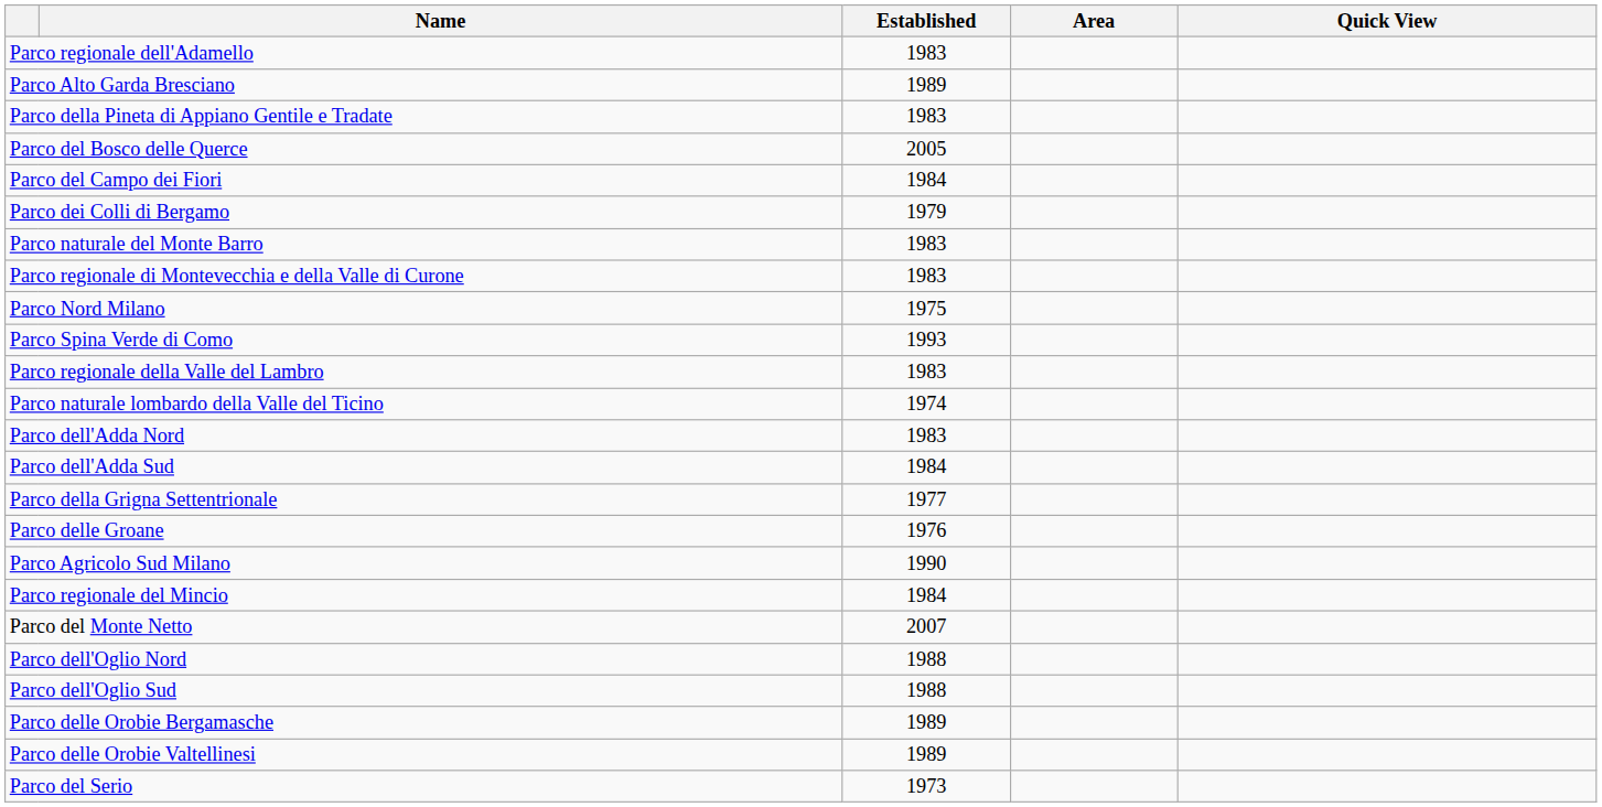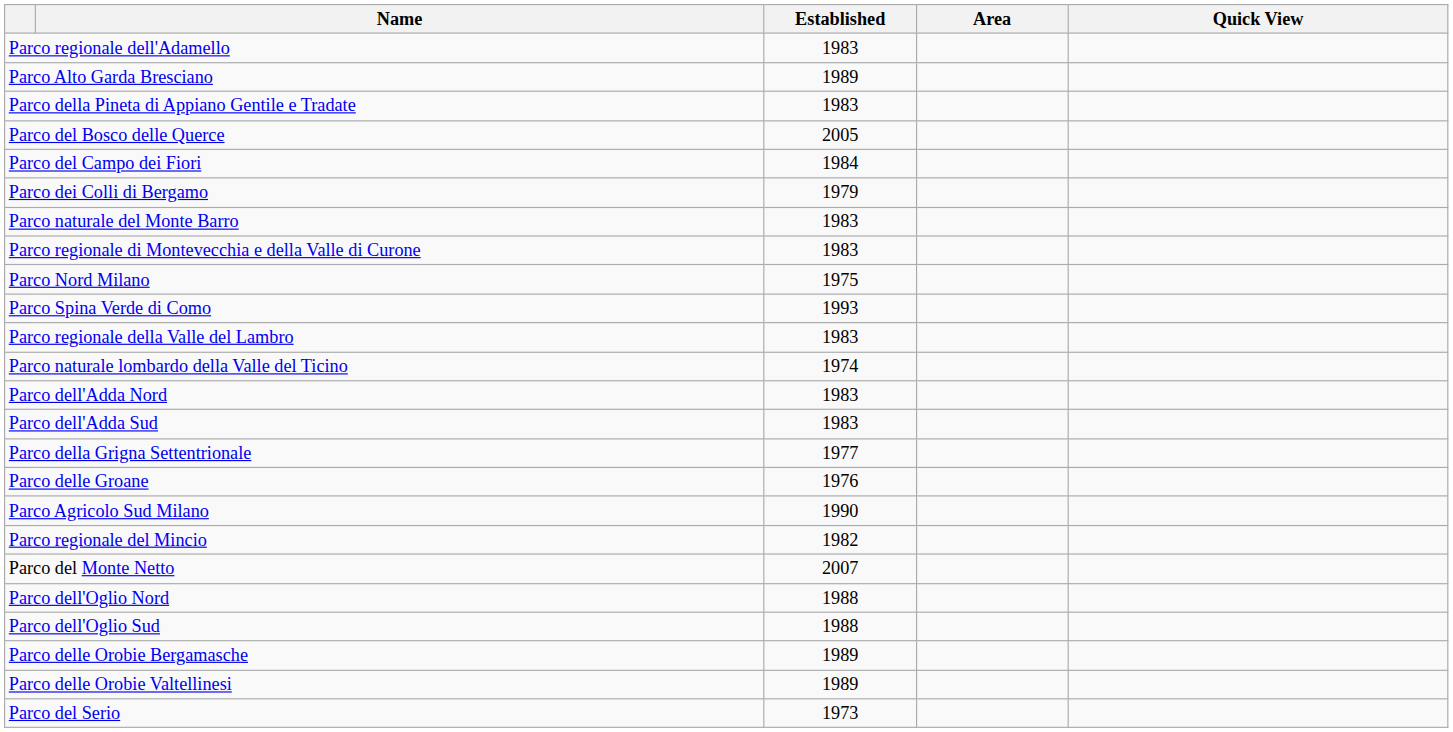 <table class="wikitable sortable" border="1" width="80%">
 <tr>
 <th style="width:2%" class="unsortable"></th>
 <th style="width:48%">Name</th>
 <th style="width:10%">Established</th>
 <th style="width:10%">Area</th>
 <th style="width:25%" class="unsortable">Quick View</th>
 </tr>
 <tr>
 <td colspan="2"><a href='#'>Parco regionale dell'Adamello</a></td>
 <td align="center">1983</td>
 <td align="center"></td>
 <td></td>
 </tr>
 <tr>
 <td colspan="2"><a href='#'>Parco Alto Garda Bresciano</a></td>
 <td align="center">1989</td>
 <td align="center"></td>
 <td></td>
 </tr>
 <tr>
 <td colspan="2"><a href='#'>Parco della Pineta di Appiano Gentile e Tradate</a></td>
 <td align="center">1983</td>
 <td align="center"></td>
 <td></td>
 </tr>
 <tr>
 <td colspan="2"><a href='#'>Parco del Bosco delle Querce</a></td>
 <td align="center">2005</td>
 <td align="center"></td>
 <td></td>
 </tr>
 <tr>
 <td colspan="2"><a href='#'>Parco del Campo dei Fiori</a></td>
 <td align="center">1984</td>
 <td align="center"></td>
 <td></td>
 </tr>
 <tr>
 <td colspan="2"><a href='#'>Parco dei Colli di Bergamo</a></td>
 <td align="center">1979</td>
 <td align="center"></td>
 <td></td>
 </tr>
 <tr>
 <td colspan="2"><a href='#'>Parco naturale del Monte Barro</a></td>
 <td align="center">1983</td>
 <td align="center"></td>
 <td></td>
 </tr>
 <tr>
 <td colspan="2"><a href='#'>Parco regionale di Montevecchia e della Valle di Curone</a></td>
 <td align="center">1983</td>
 <td align="center"></td>
 <td></td>
 </tr>
 <tr>
 <td colspan="2"><a href='#'>Parco Nord Milano</a></td>
 <td align="center">1975</td>
 <td align="center"></td>
 <td></td>
 </tr>
 <tr>
 <td colspan="2"><a href='#'>Parco Spina Verde di Como</a></td>
 <td align="center">1993</td>
 <td align="center"></td>
 <td></td>
 </tr>
 <tr>
 <td colspan="2"><a href='#'>Parco regionale della Valle del Lambro</a></td>
 <td align="center">1983</td>
 <td align="center"></td>
 <td></td>
 </tr>
 <tr>
 <td colspan="2"><a href='#'>Parco naturale lombardo della Valle del Ticino</a></td>
 <td align="center">1974</td>
 <td align="center"></td>
 <td></td>
 </tr>
 <tr>
 <td colspan="2"><a href='#'>Parco dell'Adda Nord</a></td>
 <td align="center">1983</td>
 <td align="center"></td>
 <td></td>
 </tr>
 <tr>
 <td colspan="2"><a href='#'>Parco dell'Adda Sud</a></td>
-<td align="center">1984</td>
+<td align="center">1983</td>
 <td align="center"></td>
 <td></td>
 </tr>
 <tr>
 <td colspan="2"><a href='#'>Parco della Grigna Settentrionale</a></td>
 <td align="center">1977</td>
 <td align="center"></td>
 <td></td>
 </tr>
 <tr>
 <td colspan="2"><a href='#'>Parco delle Groane</a></td>
 <td align="center">1976</td>
 <td align="center"></td>
 <td></td>
 </tr>
 <tr>
 <td colspan="2"><a href='#'>Parco Agricolo Sud Milano</a></td>
 <td align="center">1990</td>
 <td align="center"></td>
 <td></td>
 </tr>
 <tr>
 <td colspan="2"><a href='#'>Parco regionale del Mincio</a></td>
-<td align="center">1984</td>
+<td align="center">1982</td>
 <td align="center"></td>
 <td></td>
 </tr>
 <tr>
 <td colspan="2">Parco del <a href='#'>Monte Netto</a></td>
 <td align="center">2007</td>
 <td align="center"></td>
 <td></td>
 </tr>
 <tr>
 <td colspan="2"><a href='#'>Parco dell'Oglio Nord</a></td>
 <td align="center">1988</td>
 <td align="center"></td>
 <td></td>
 </tr>
 <tr>
 <td colspan="2"><a href='#'>Parco dell'Oglio Sud</a></td>
 <td align="center">1988</td>
 <td align="center"></td>
 <td></td>
 </tr>
 <tr>
 <td colspan="2"><a href='#'>Parco delle Orobie Bergamasche</a></td>
 <td align="center">1989</td>
 <td align="center"></td>
 <td></td>
 </tr>
 <tr>
 <td colspan="2"><a href='#'>Parco delle Orobie Valtellinesi</a></td>
 <td align="center">1989</td>
 <td align="center"></td>
 <td></td>
 </tr>
 <tr>
 <td colspan="2"><a href='#'>Parco del Serio</a></td>
 <td align="center">1973</td>
 <td align="center"></td>
 <td></td>
 </tr>
 </table>
